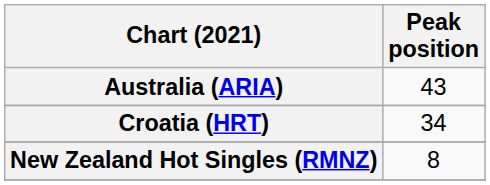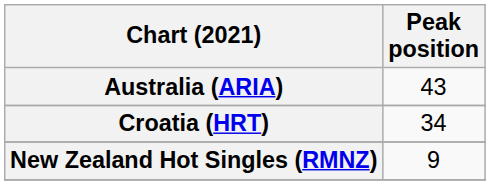 <table class="wikitable sortable plainrowheaders" style="text-align:center;">
 <tr>
 <th>Chart (2021)</th>
 <th>Peak<br>position</th>
 </tr>
 <tr>
 <th scope="row">Australia (<a href='#'>ARIA</a>)</th>
 <td>43</td>
 </tr>
 <tr>
 </tr>
 <tr>
 </tr>
 <tr>
 <th scope="row">Croatia (<a href='#'>HRT</a>)</th>
 <td>34</td>
 </tr>
 <tr>
 </tr>
 <tr>
 </tr>
 <tr>
 </tr>
 <tr>
 </tr>
 <tr>
 <th scope="row">New Zealand Hot Singles (<a href='#'>RMNZ</a>)</th>
-<td>8</td>
+<td>9</td>
 </tr>
 <tr>
 </tr>
 <tr>
 </tr>
 <tr>
 </tr>
 </table>
